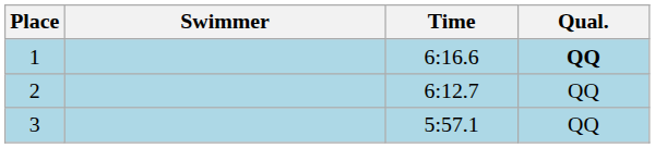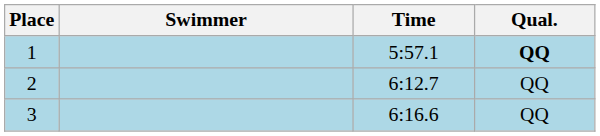 <table class=wikitable style="text-align:center">
 <tr>
 <th>Place</th>
 <th width=230>Swimmer</th>
 <th width=90>Time</th>
 <th width=90>Qual.</th>
 </tr>
 <tr bgcolor=lightblue>
 <td>1</td>
 <td align=left></td>
-<td>6:16.6</td>
+<td>5:57.1</td>
 <td><strong>QQ</strong></td>
 </tr>
 <tr bgcolor=lightblue>
 <td>2</td>
 <td align=left></td>
 <td>6:12.7</td>
 <td>QQ</td>
 </tr>
 <tr bgcolor=lightblue>
 <td>3</td>
 <td align=left></td>
-<td>5:57.1</td>
+<td>6:16.6</td>
 <td>QQ</td>
 </tr>
 </table>
